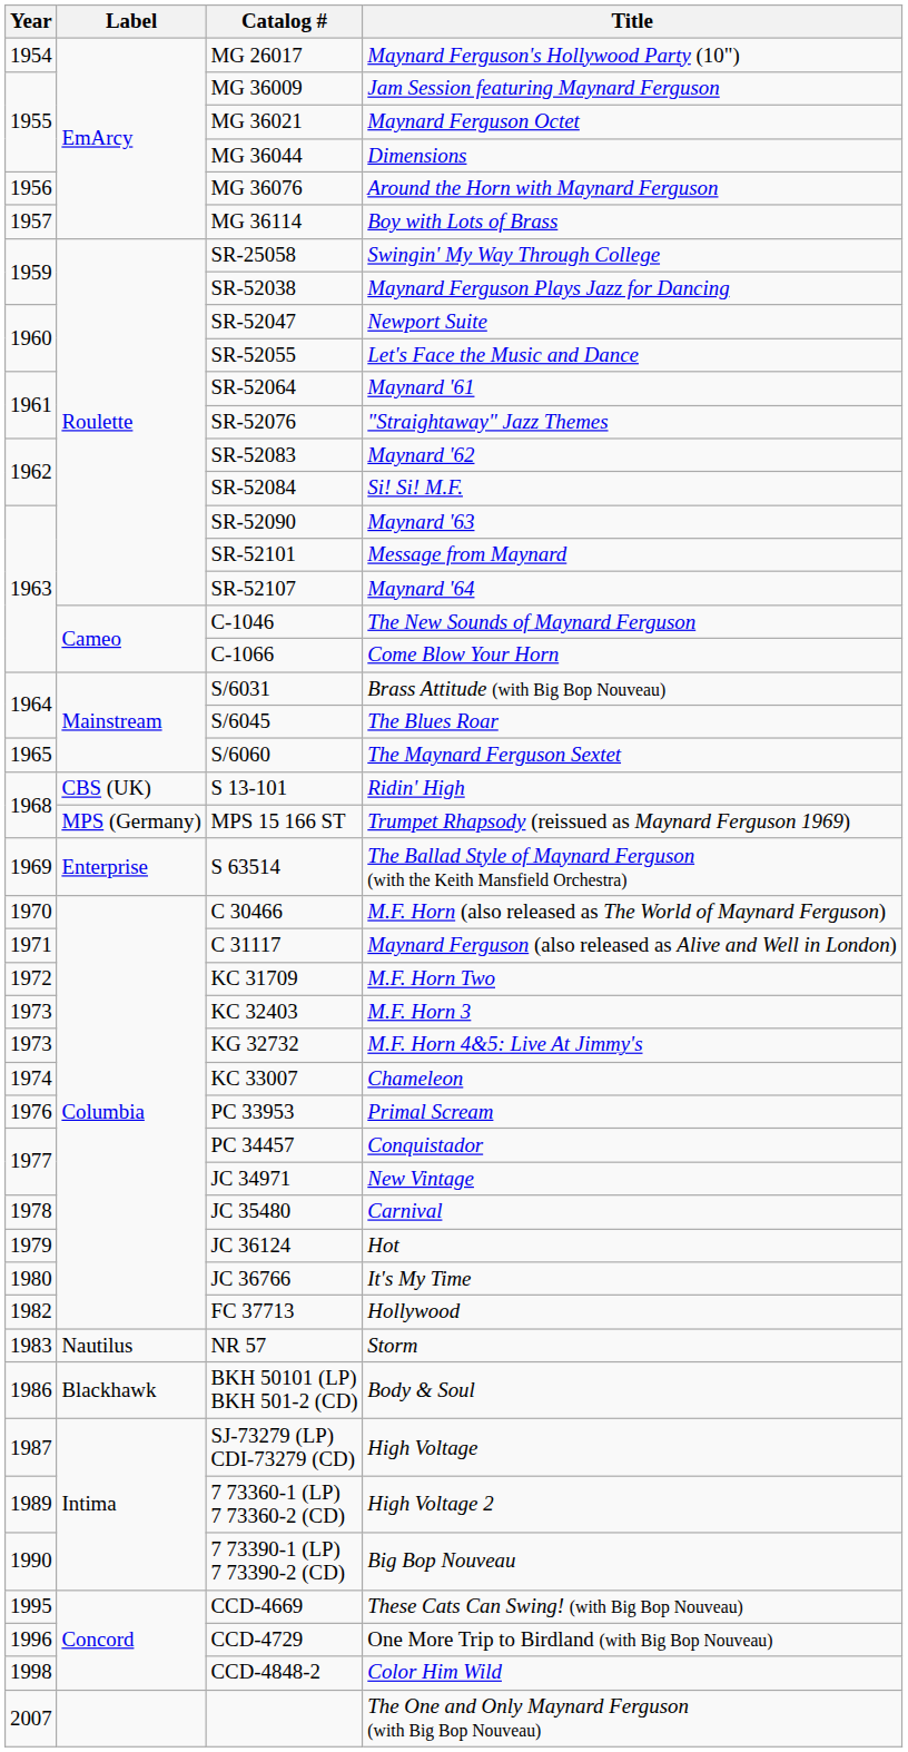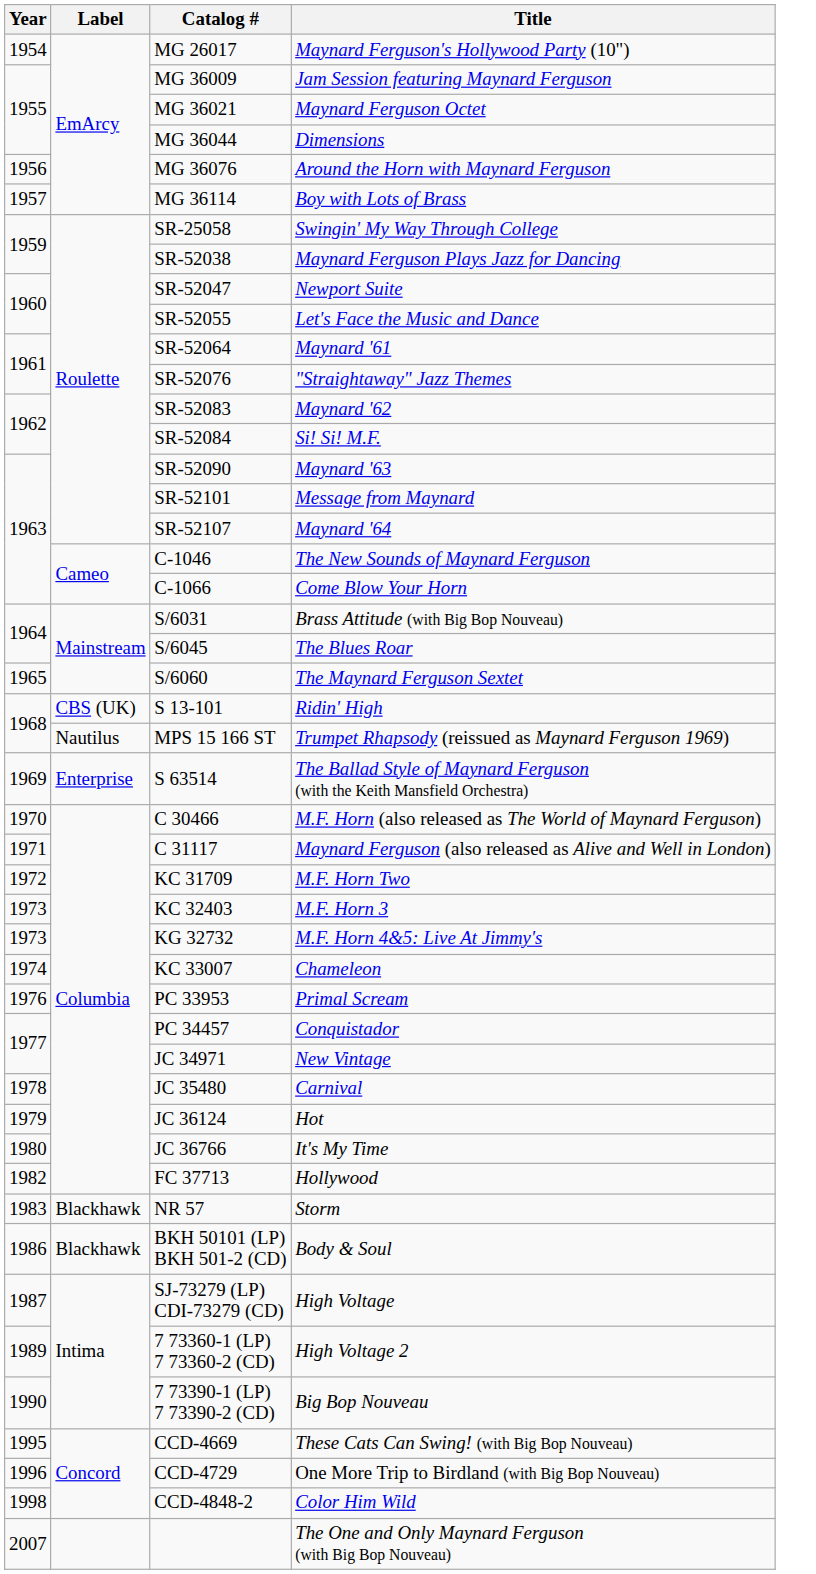 <table class="wikitable sortable">
 <tr>
 <th>Year</th>
 <th>Label</th>
 <th>Catalog #</th>
 <th>Title</th>
 </tr>
 <tr>
 <td>1954</td>
 <td rowspan="6"><a href='#'>EmArcy</a></td>
 <td>MG 26017</td>
 <td><em><a href='#'>Maynard Ferguson's Hollywood Party</a></em> (10")</td>
 </tr>
 <tr>
 <td rowspan="3">1955</td>
 <td>MG 36009</td>
 <td><em><a href='#'>Jam Session featuring Maynard Ferguson</a></em></td>
 </tr>
 <tr>
 <td>MG 36021</td>
 <td><em><a href='#'>Maynard Ferguson Octet</a></em></td>
 </tr>
 <tr>
 <td>MG 36044</td>
 <td><em><a href='#'>Dimensions</a></em></td>
 </tr>
 <tr>
 <td>1956</td>
 <td>MG 36076</td>
 <td><em><a href='#'>Around the Horn with Maynard Ferguson</a></em></td>
 </tr>
 <tr>
 <td>1957</td>
 <td>MG 36114</td>
 <td><em><a href='#'>Boy with Lots of Brass</a></em></td>
 </tr>
 <tr 1959 >
 <td rowspan="2">1959</td>
 <td rowspan="11"><a href='#'>Roulette</a></td>
 <td>SR-25058</td>
 <td><em><a href='#'>Swingin' My Way Through College</a></em></td>
 </tr>
 <tr>
 <td>SR-52038</td>
 <td><em><a href='#'>Maynard Ferguson Plays Jazz for Dancing</a></em></td>
 </tr>
 <tr>
 <td rowspan="2">1960</td>
 <td>SR-52047</td>
 <td><em><a href='#'>Newport Suite</a></em></td>
 </tr>
 <tr>
 <td>SR-52055</td>
 <td><em><a href='#'>Let's Face the Music and Dance</a></em></td>
 </tr>
 <tr>
 <td rowspan="2">1961</td>
 <td>SR-52064</td>
 <td><em><a href='#'>Maynard '61</a></em></td>
 </tr>
 <tr>
 <td>SR-52076</td>
 <td><em><a href='#'>"Straightaway" Jazz Themes</a></em></td>
 </tr>
 <tr>
 <td rowspan="2">1962</td>
 <td>SR-52083</td>
 <td><em><a href='#'>Maynard '62</a></em></td>
 </tr>
 <tr>
 <td>SR-52084</td>
 <td><em><a href='#'>Si! Si! M.F.</a></em></td>
 </tr>
 <tr>
 <td rowspan="5">1963</td>
 <td>SR-52090</td>
 <td><em><a href='#'>Maynard '63</a></em></td>
 </tr>
 <tr>
 <td>SR-52101</td>
 <td><em><a href='#'>Message from Maynard</a></em></td>
 </tr>
 <tr>
 <td>SR-52107</td>
 <td><em><a href='#'>Maynard '64</a></em></td>
 </tr>
 <tr>
 <td rowspan="2"><a href='#'>Cameo</a></td>
 <td>C-1046</td>
 <td><em><a href='#'>The New Sounds of Maynard Ferguson</a></em></td>
 </tr>
 <tr>
 <td>C-1066</td>
 <td><em><a href='#'>Come Blow Your Horn</a></em></td>
 </tr>
 <tr>
 <td rowspan="2">1964</td>
 <td rowspan="3"><a href='#'>Mainstream</a></td>
 <td>S/6031</td>
 <td><em>Brass Attitude</em> <small>(with Big Bop Nouveau)</small></td>
 </tr>
 <tr>
 <td>S/6045</td>
 <td><em><a href='#'>The Blues Roar</a></em></td>
 </tr>
 <tr>
 <td>1965</td>
 <td>S/6060</td>
 <td><em><a href='#'>The Maynard Ferguson Sextet</a></em></td>
 </tr>
 <tr>
 <td rowspan="2">1968</td>
 <td><a href='#'>CBS</a> (UK)</td>
 <td>S 13-101</td>
 <td><em><a href='#'>Ridin' High</a></em></td>
 </tr>
 <tr>
-<td><a href='#'>MPS</a> (Germany)</td>
+<td>Nautilus</td>
 <td>MPS 15 166 ST</td>
 <td><em><a href='#'>Trumpet Rhapsody</a></em> (reissued as <em>Maynard Ferguson 1969</em>)</td>
 </tr>
 <tr>
 <td>1969</td>
 <td><a href='#'>Enterprise</a></td>
 <td>S 63514</td>
 <td><em><a href='#'>The Ballad Style of Maynard Ferguson</a></em><br><small>(with the Keith Mansfield Orchestra)</small></td>
 </tr>
 <tr>
 <td>1970</td>
 <td rowspan="13"><a href='#'>Columbia</a></td>
 <td>C 30466</td>
 <td><em><a href='#'>M.F. Horn</a></em> (also released as <em>The World of Maynard Ferguson</em>)</td>
 </tr>
 <tr>
 <td>1971</td>
 <td>C 31117</td>
 <td><em><a href='#'>Maynard Ferguson</a></em> (also released as <em>Alive and Well in London</em>)</td>
 </tr>
 <tr>
 <td>1972</td>
 <td>KC 31709</td>
 <td><em><a href='#'>M.F. Horn Two</a></em></td>
 </tr>
 <tr>
 <td>1973</td>
 <td>KC 32403</td>
 <td><em><a href='#'>M.F. Horn 3</a></em></td>
 </tr>
 <tr>
 <td>1973</td>
 <td>KG 32732</td>
 <td><em><a href='#'>M.F. Horn 4&5: Live At Jimmy's</a></em></td>
 </tr>
 <tr>
 <td>1974</td>
 <td>KC 33007</td>
 <td><em><a href='#'>Chameleon</a></em></td>
 </tr>
 <tr>
 <td>1976</td>
 <td>PC 33953</td>
 <td><em><a href='#'>Primal Scream</a></em></td>
 </tr>
 <tr>
 <td rowspan="2">1977</td>
 <td>PC 34457</td>
 <td><em><a href='#'>Conquistador</a></em></td>
 </tr>
 <tr>
 <td>JC 34971</td>
 <td><em><a href='#'>New Vintage</a></em></td>
 </tr>
 <tr>
 <td>1978</td>
 <td>JC 35480</td>
 <td><em><a href='#'>Carnival</a></em></td>
 </tr>
 <tr>
 <td>1979</td>
 <td>JC 36124</td>
 <td><em>Hot</em></td>
 </tr>
 <tr>
 <td>1980</td>
 <td>JC 36766</td>
 <td><em>It's My Time</em></td>
 </tr>
 <tr>
 <td>1982</td>
 <td>FC 37713</td>
 <td><em>Hollywood</em></td>
 </tr>
 <tr>
 <td>1983</td>
-<td>Nautilus</td>
+<td>Blackhawk</td>
 <td>NR 57</td>
 <td><em>Storm</em></td>
 </tr>
 <tr>
 <td>1986</td>
 <td>Blackhawk</td>
 <td>BKH 50101 (LP)<br>BKH 501-2 (CD)</td>
 <td><em>Body & Soul</em></td>
 </tr>
 <tr>
 <td>1987</td>
 <td rowspan="3">Intima</td>
 <td>SJ-73279 (LP)<br>CDI-73279 (CD)</td>
 <td><em>High Voltage</em></td>
 </tr>
 <tr>
 <td>1989</td>
 <td>7 73360-1 (LP)<br>7 73360-2 (CD)</td>
 <td><em>High Voltage 2</em></td>
 </tr>
 <tr>
 <td>1990</td>
 <td>7 73390-1 (LP)<br>7 73390-2 (CD)</td>
 <td><em>Big Bop Nouveau</em></td>
 </tr>
 <tr>
 <td>1995</td>
 <td rowspan="3"><a href='#'>Concord</a></td>
 <td>CCD-4669</td>
 <td><em>These Cats Can Swing!</em> <small>(with Big Bop Nouveau)</small></td>
 </tr>
 <tr>
 <td>1996</td>
 <td>CCD-4729</td>
 <td>One More Trip to Birdland <small>(with Big Bop Nouveau)</small></td>
 </tr>
 <tr>
 <td>1998</td>
 <td>CCD-4848-2</td>
 <td><em><a href='#'>Color Him Wild</a></em></td>
 </tr>
 <tr>
 <td>2007</td>
 <td></td>
 <td></td>
 <td><em>The One and Only Maynard Ferguson</em><br><small>(with Big Bop Nouveau)</small></td>
 </tr>
 </table>
